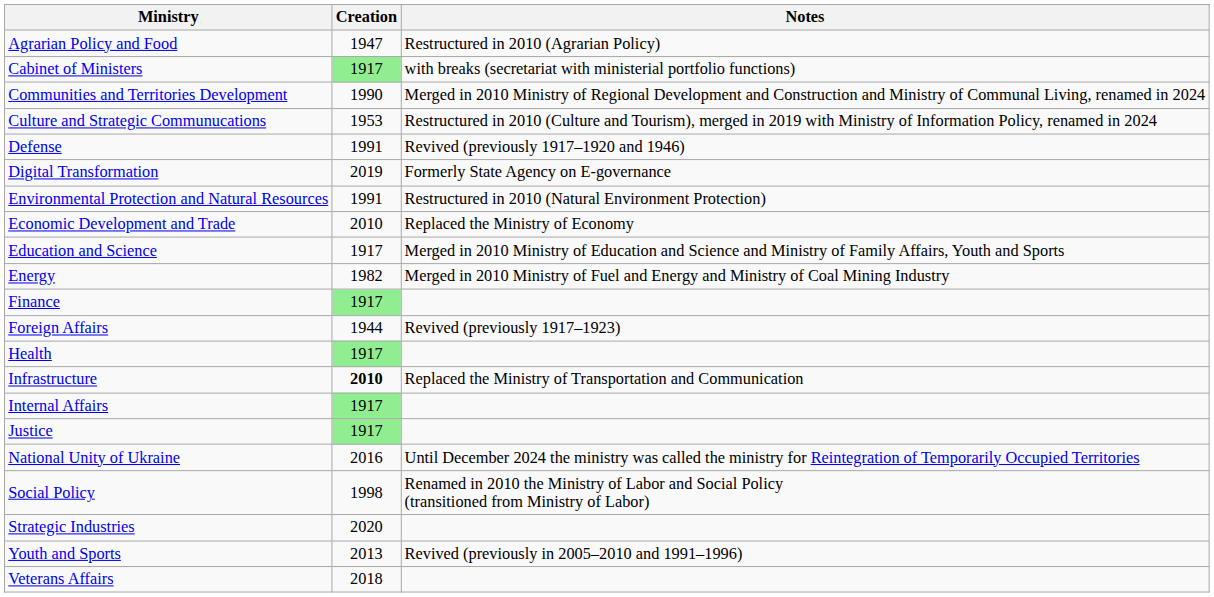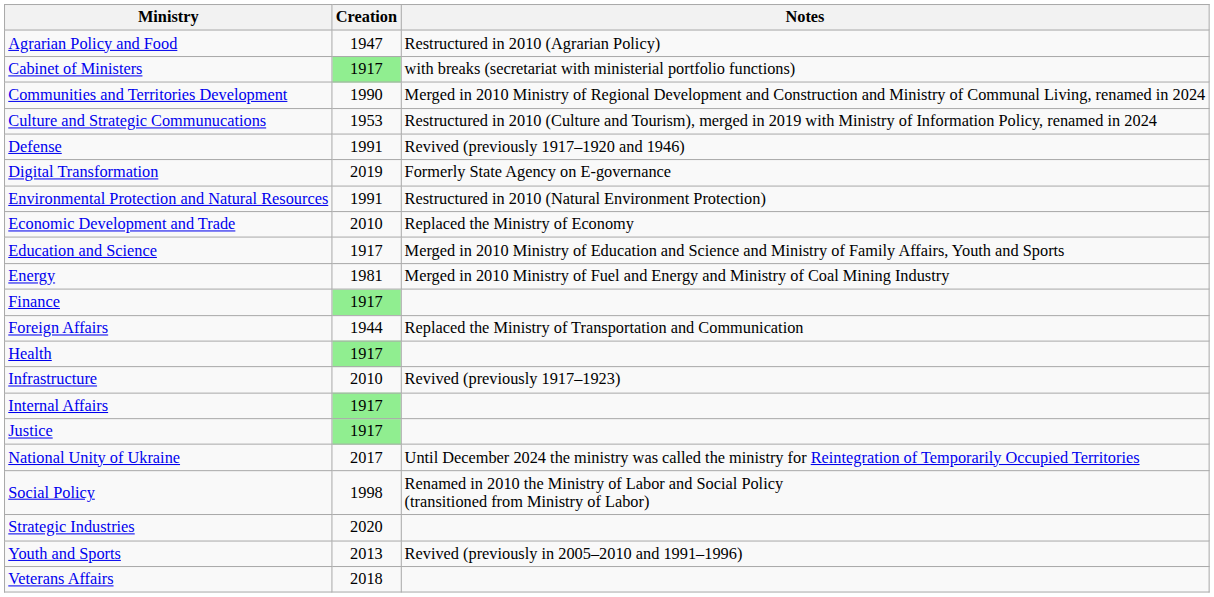 <table class="wikitable">
 <tr>
 <th>Ministry<br></th>
 <th>Creation<br></th>
 <th>Notes</th>
 </tr>
 <tr>
 <td nowrap><a href='#'>Agrarian Policy and Food</a></td>
 <td align=center>1947</td>
 <td>Restructured in 2010 (Agrarian Policy)</td>
 </tr>
 <tr>
 <td nowrap><a href='#'>Cabinet of Ministers</a></td>
 <td align=center bgcolor=lightgreen>1917</td>
 <td>with breaks (secretariat with ministerial portfolio functions)</td>
 </tr>
 <tr>
 <td nowrap=""><a href='#'>Communities and Territories Development</a></td>
 <td align="center">1990</td>
 <td>Merged in 2010 Ministry of Regional Development and Construction and Ministry of Communal Living, renamed in 2024</td>
 </tr>
 <tr>
 <td nowrap=""><a href='#'>Culture and Strategic Communucations</a></td>
 <td align="center">1953</td>
 <td>Restructured in 2010 (Culture and Tourism), merged in 2019 with Ministry of Information Policy, renamed in 2024</td>
 </tr>
 <tr>
 <td nowrap=""><a href='#'>Defense</a></td>
 <td align="center">1991</td>
 <td>Revived (previously 1917–1920 and 1946)</td>
 </tr>
 <tr>
 <td nowrap=""><a href='#'>Digital Transformation</a></td>
 <td align="center">2019</td>
 <td>Formerly State Agency on E-governance</td>
 </tr>
 <tr>
 <td nowrap=""><a href='#'>Environmental Protection and Natural Resources</a></td>
 <td align="center">1991</td>
 <td>Restructured in 2010 (Natural Environment Protection)</td>
 </tr>
 <tr>
 <td nowrap=""><a href='#'>Economic Development and Trade</a></td>
 <td align="center">2010</td>
 <td>Replaced the Ministry of Economy</td>
 </tr>
 <tr>
 <td nowrap=""><a href='#'>Education and Science</a></td>
 <td align="center">1917</td>
 <td>Merged in 2010 Ministry of Education and Science and Ministry of Family Affairs, Youth and Sports</td>
 </tr>
 <tr>
 <td nowrap=""><a href='#'>Energy</a></td>
-<td align="center">1982</td>
+<td align="center">1981</td>
 <td>Merged in 2010 Ministry of Fuel and Energy and Ministry of Coal Mining Industry</td>
 </tr>
 <tr>
 <td nowrap=""><a href='#'>Finance</a></td>
 <td align="center" bgcolor="lightgreen">1917</td>
 <td></td>
 </tr>
 <tr>
 <td nowrap=""><a href='#'>Foreign Affairs</a></td>
 <td align="center">1944</td>
-<td>Revived (previously 1917–1923)</td>
+<td>Replaced the Ministry of Transportation and Communication</td>
 </tr>
 <tr>
 <td nowrap=""><a href='#'>Health</a></td>
 <td align="center" bgcolor="lightgreen">1917</td>
 <td></td>
 </tr>
 <tr>
 <td nowrap><a href='#'>Infrastructure</a></td>
-<td align=center><strong>2010</strong></td>
-<td>Replaced the Ministry of Transportation and Communication</td>
+<td align=center>2010</td>
+<td>Revived (previously 1917–1923)</td>
 </tr>
 <tr>
 <td nowrap><a href='#'>Internal Affairs</a></td>
 <td align=center bgcolor=lightgreen>1917</td>
 <td></td>
 </tr>
 <tr>
 <td nowrap><a href='#'>Justice</a></td>
 <td align=center bgcolor=lightgreen>1917</td>
 <td></td>
 </tr>
 <tr>
 <td nowrap=""><a href='#'>National Unity of Ukraine</a></td>
-<td align="center">2016</td>
+<td align="center">2017</td>
 <td>Until December 2024 the ministry was called the ministry for <a href='#'>Reintegration of Temporarily Occupied Territories</a></td>
 </tr>
 <tr>
 <td nowrap><a href='#'>Social Policy</a></td>
 <td align=center>1998</td>
 <td>Renamed in 2010 the Ministry of Labor and Social Policy<br>(transitioned from Ministry of Labor)</td>
 </tr>
 <tr>
 <td><a href='#'>Strategic Industries</a></td>
 <td align="center">2020</td>
 <td></td>
 </tr>
 <tr>
 <td nowrap=""><a href='#'>Youth and Sports</a></td>
 <td align="center">2013</td>
 <td>Revived (previously in 2005–2010 and 1991–1996)</td>
 </tr>
 <tr>
 <td nowrap=""><a href='#'>Veterans Affairs</a></td>
 <td align="center">2018</td>
 <td></td>
 </tr>
 </table>
